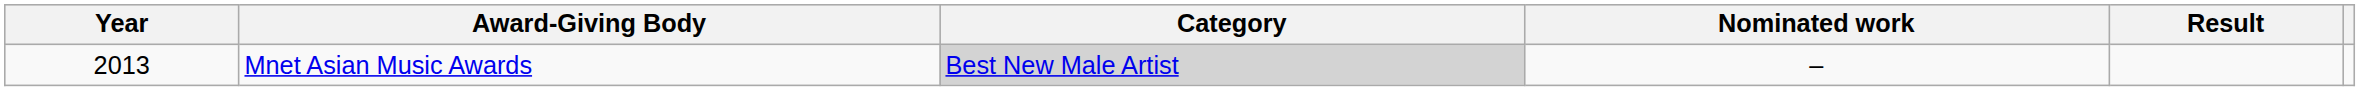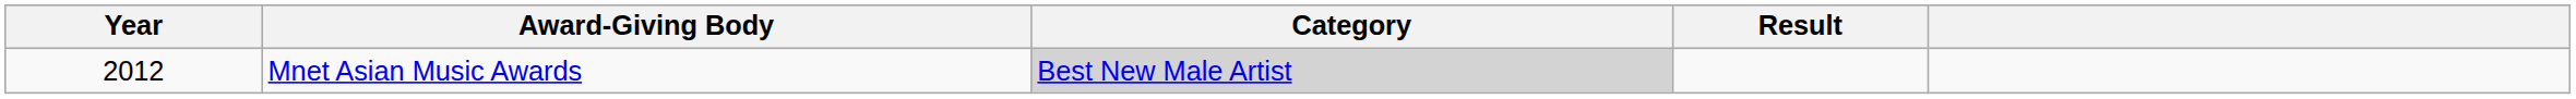 <table | width="75%" class="wikitable sortable">
 <tr>
 <th width="10%">Year</th>
 <th width="30%">Award-Giving Body</th>
 <th width="25%">Category</th>
-<th width="25%">Nominated work</th>
 <th width="10%">Result</th>
 <th class="unsortable"></th>
 </tr>
 <tr>
-<td align="center">2013</td>
+<td align="center">2012</td>
 <td><a href='#'>Mnet Asian Music Awards</a></td>
 <td style="background: lightgrey;"><a href='#'>Best New Male Artist</a></td>
-<td align="center">–</td>
 <td></td>
 <td align=center></td>
 </tr>
 </table>
